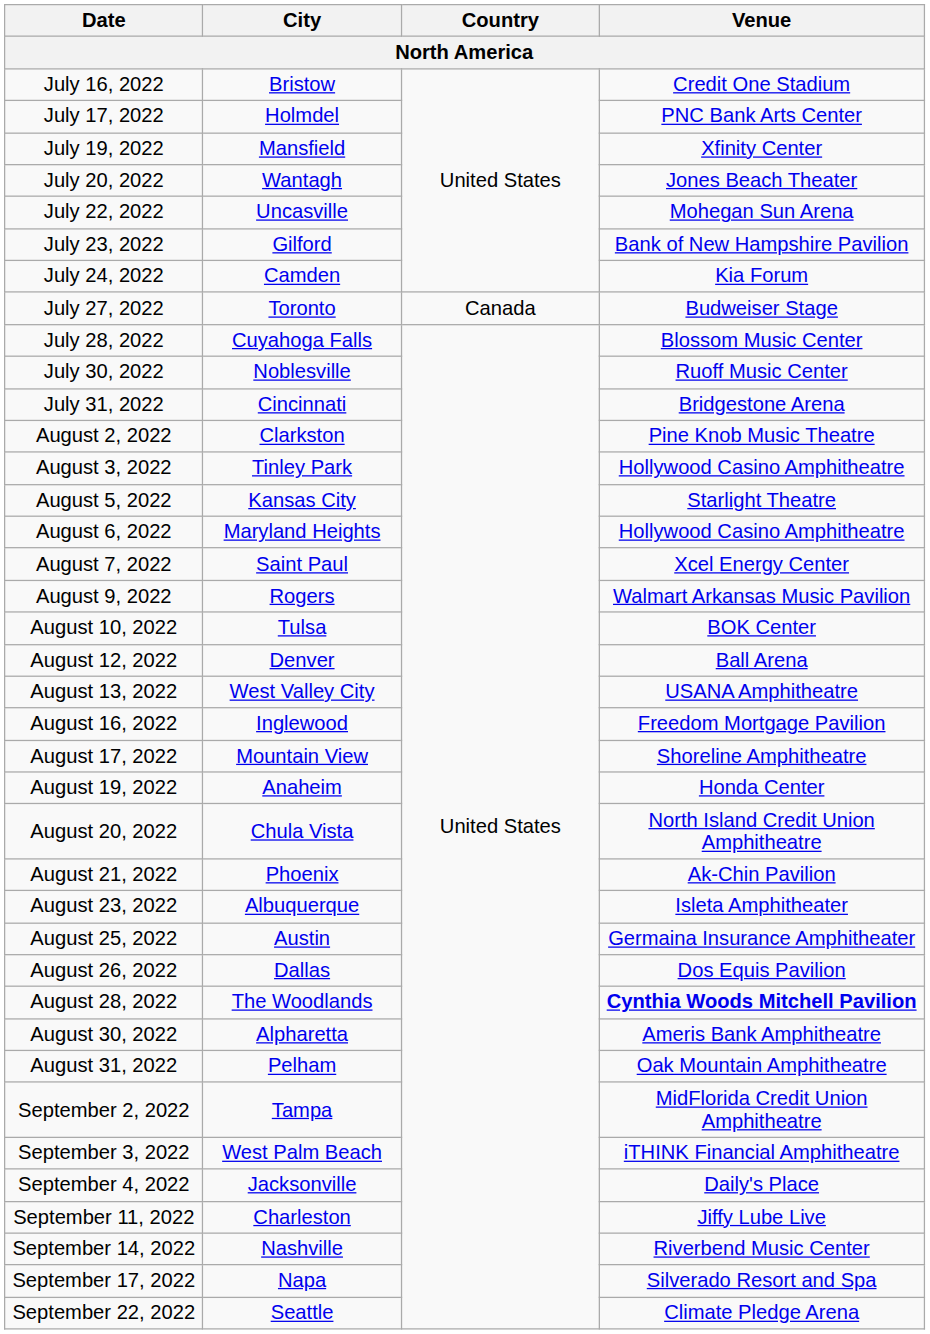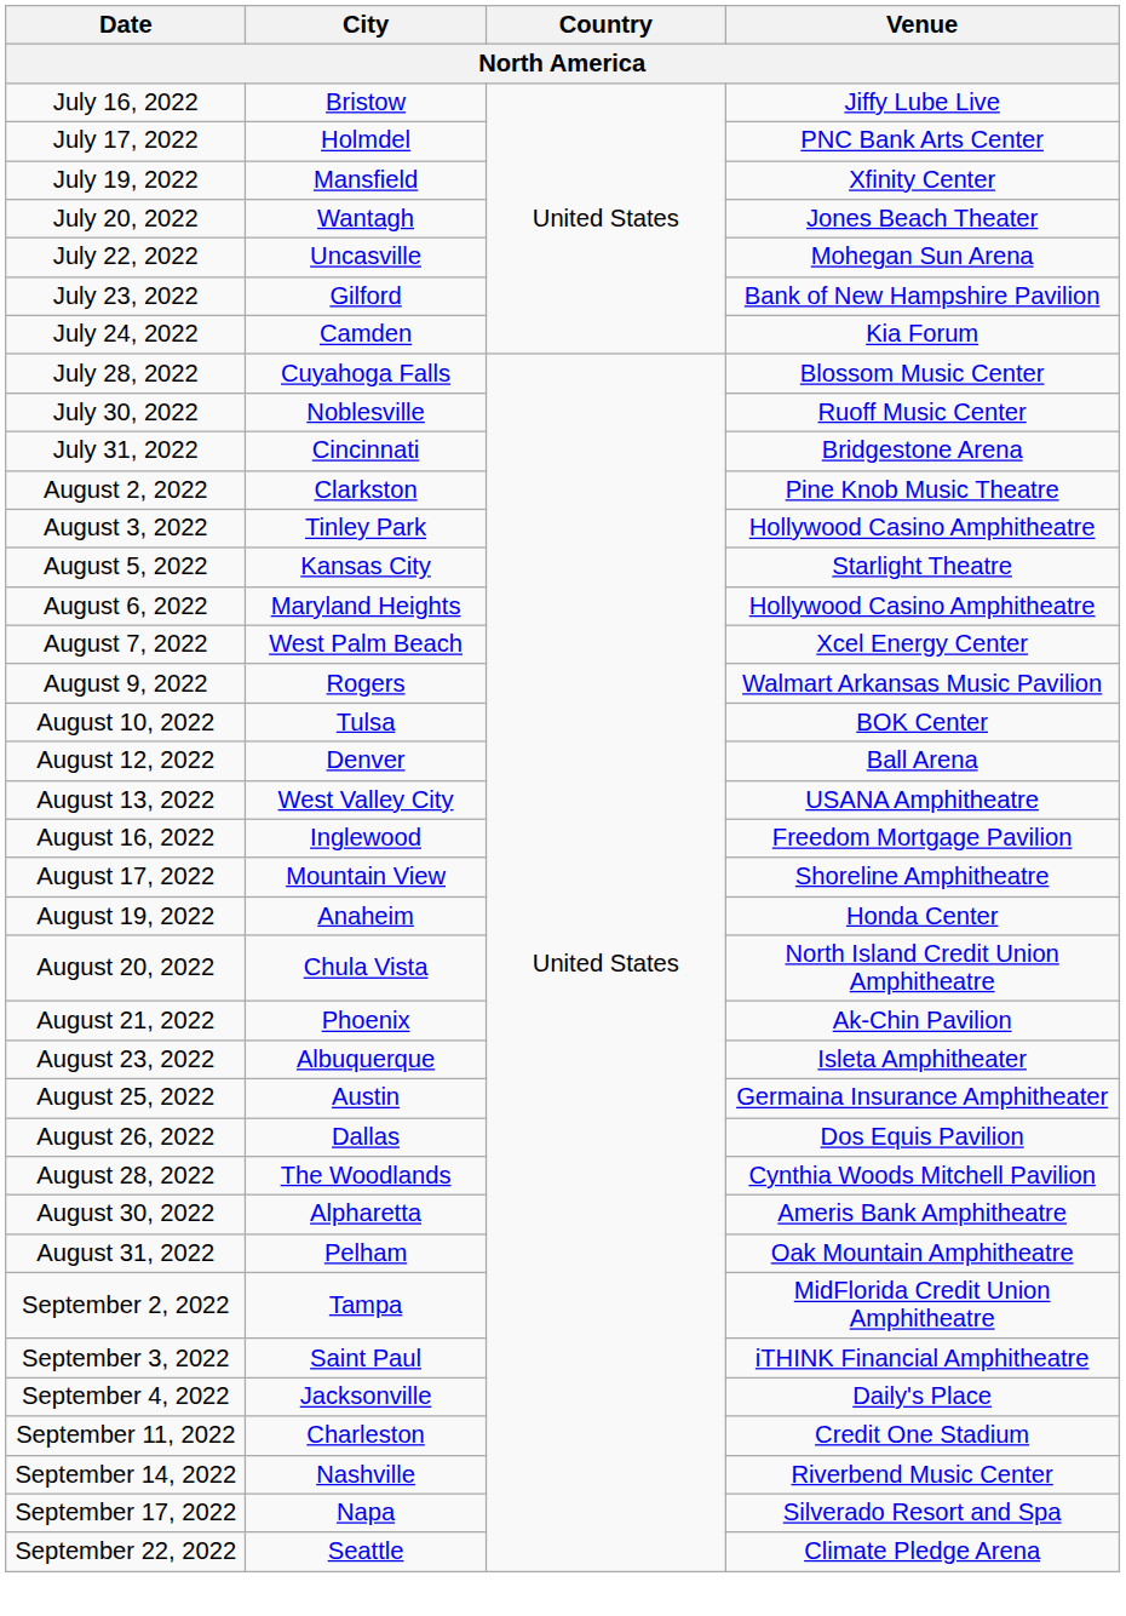 <table class="wikitable" style="text-align:center;">
 <tr>
 <th style="width:150px;">Date</th>
 <th style="width:150px;">City</th>
 <th style="width:150px;">Country</th>
 <th style="width:250px;">Venue</th>
 </tr>
 <tr>
 <th colspan="4">North America</th>
 </tr>
 <tr>
 <td>July 16, 2022</td>
 <td><a href='#'>Bristow</a></td>
 <td rowspan="7">United States</td>
-<td><a href='#'>Credit One Stadium</a></td>
+<td><a href='#'>Jiffy Lube Live</a></td>
 </tr>
 <tr>
 <td>July 17, 2022</td>
 <td><a href='#'>Holmdel</a></td>
 <td><a href='#'>PNC Bank Arts Center</a></td>
 </tr>
 <tr>
 <td>July 19, 2022</td>
 <td><a href='#'>Mansfield</a></td>
 <td><a href='#'>Xfinity Center</a></td>
 </tr>
 <tr>
 <td>July 20, 2022</td>
 <td><a href='#'>Wantagh</a></td>
 <td><a href='#'>Jones Beach Theater</a></td>
 </tr>
 <tr>
 <td>July 22, 2022</td>
 <td><a href='#'>Uncasville</a></td>
 <td><a href='#'>Mohegan Sun Arena</a></td>
 </tr>
 <tr>
 <td>July 23, 2022</td>
 <td><a href='#'>Gilford</a></td>
 <td><a href='#'>Bank of New Hampshire Pavilion</a></td>
 </tr>
 <tr>
 <td>July 24, 2022</td>
 <td><a href='#'>Camden</a></td>
 <td><a href='#'>Kia Forum</a></td>
-</tr>
-<tr>
-<td>July 27, 2022</td>
-<td><a href='#'>Toronto</a></td>
-<td>Canada</td>
-<td><a href='#'>Budweiser Stage</a></td>
 </tr>
 <tr>
 <td>July 28, 2022</td>
 <td><a href='#'>Cuyahoga Falls</a></td>
 <td rowspan="30">United States</td>
 <td><a href='#'>Blossom Music Center</a></td>
 </tr>
 <tr>
 <td>July 30, 2022</td>
 <td><a href='#'>Noblesville</a></td>
 <td><a href='#'>Ruoff Music Center</a></td>
 </tr>
 <tr>
 <td>July 31, 2022</td>
 <td><a href='#'>Cincinnati</a></td>
 <td><a href='#'>Bridgestone Arena</a></td>
 </tr>
 <tr>
 <td>August 2, 2022</td>
 <td><a href='#'>Clarkston</a></td>
 <td><a href='#'>Pine Knob Music Theatre</a></td>
 </tr>
 <tr>
 <td>August 3, 2022</td>
 <td><a href='#'>Tinley Park</a></td>
 <td><a href='#'>Hollywood Casino Amphitheatre</a></td>
 </tr>
 <tr>
 <td>August 5, 2022</td>
 <td><a href='#'>Kansas City</a></td>
 <td><a href='#'>Starlight Theatre</a></td>
 </tr>
 <tr>
 <td>August 6, 2022</td>
 <td><a href='#'>Maryland Heights</a></td>
 <td><a href='#'>Hollywood Casino Amphitheatre</a></td>
 </tr>
 <tr>
 <td>August 7, 2022</td>
-<td><a href='#'>Saint Paul</a></td>
+<td><a href='#'>West Palm Beach</a></td>
 <td><a href='#'>Xcel Energy Center</a></td>
 </tr>
 <tr>
 <td>August 9, 2022</td>
 <td><a href='#'>Rogers</a></td>
 <td><a href='#'>Walmart Arkansas Music Pavilion</a></td>
 </tr>
 <tr>
 <td>August 10, 2022</td>
 <td><a href='#'>Tulsa</a></td>
 <td><a href='#'>BOK Center</a></td>
 </tr>
 <tr>
 <td>August 12, 2022</td>
 <td><a href='#'>Denver</a></td>
 <td><a href='#'>Ball Arena</a></td>
 </tr>
 <tr>
 <td>August 13, 2022</td>
 <td><a href='#'>West Valley City</a></td>
 <td><a href='#'>USANA Amphitheatre</a></td>
 </tr>
 <tr>
 <td>August 16, 2022</td>
 <td><a href='#'>Inglewood</a></td>
 <td><a href='#'>Freedom Mortgage Pavilion</a></td>
 </tr>
 <tr>
 <td>August 17, 2022</td>
 <td><a href='#'>Mountain View</a></td>
 <td><a href='#'>Shoreline Amphitheatre</a></td>
 </tr>
 <tr>
 <td>August 19, 2022</td>
 <td><a href='#'>Anaheim</a></td>
 <td><a href='#'>Honda Center</a></td>
 </tr>
 <tr>
 <td>August 20, 2022</td>
 <td><a href='#'>Chula Vista</a></td>
 <td><a href='#'>North Island Credit Union Amphitheatre</a></td>
 </tr>
 <tr>
 <td>August 21, 2022</td>
 <td><a href='#'>Phoenix</a></td>
 <td><a href='#'>Ak-Chin Pavilion</a></td>
 </tr>
 <tr>
 <td>August 23, 2022</td>
 <td><a href='#'>Albuquerque</a></td>
 <td><a href='#'>Isleta Amphitheater</a></td>
 </tr>
 <tr>
 <td>August 25, 2022</td>
 <td><a href='#'>Austin</a></td>
 <td><a href='#'>Germaina Insurance Amphitheater</a></td>
 </tr>
 <tr>
 <td>August 26, 2022</td>
 <td><a href='#'>Dallas</a></td>
 <td><a href='#'>Dos Equis Pavilion</a></td>
 </tr>
 <tr>
 <td>August 28, 2022</td>
 <td><a href='#'>The Woodlands</a></td>
-<td><strong><a href='#'>Cynthia Woods Mitchell Pavilion</a></strong></td>
+<td><a href='#'>Cynthia Woods Mitchell Pavilion</a></td>
 </tr>
 <tr>
 <td>August 30, 2022</td>
 <td><a href='#'>Alpharetta</a></td>
 <td><a href='#'>Ameris Bank Amphitheatre</a></td>
 </tr>
 <tr>
 <td>August 31, 2022</td>
 <td><a href='#'>Pelham</a></td>
 <td><a href='#'>Oak Mountain Amphitheatre</a></td>
 </tr>
 <tr>
 <td>September 2, 2022</td>
 <td><a href='#'>Tampa</a></td>
 <td><a href='#'>MidFlorida Credit Union Amphitheatre</a></td>
 </tr>
 <tr>
 <td>September 3, 2022</td>
-<td><a href='#'>West Palm Beach</a></td>
+<td><a href='#'>Saint Paul</a></td>
 <td><a href='#'>iTHINK Financial Amphitheatre</a></td>
 </tr>
 <tr>
 <td>September 4, 2022</td>
 <td><a href='#'>Jacksonville</a></td>
 <td><a href='#'>Daily's Place</a></td>
 </tr>
 <tr>
 <td>September 11, 2022 </td>
 <td><a href='#'>Charleston</a></td>
-<td><a href='#'>Jiffy Lube Live</a></td>
+<td><a href='#'>Credit One Stadium</a></td>
 </tr>
 <tr>
 <td>September 14, 2022</td>
 <td><a href='#'>Nashville</a></td>
 <td><a href='#'>Riverbend Music Center</a></td>
 </tr>
 <tr>
 <td>September 17, 2022</td>
 <td><a href='#'>Napa</a></td>
 <td><a href='#'>Silverado Resort and Spa</a></td>
 </tr>
 <tr>
 <td>September 22, 2022</td>
 <td><a href='#'>Seattle</a></td>
 <td><a href='#'>Climate Pledge Arena</a></td>
 </tr>
 </table>
